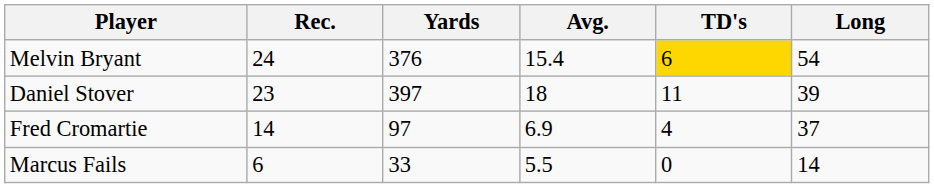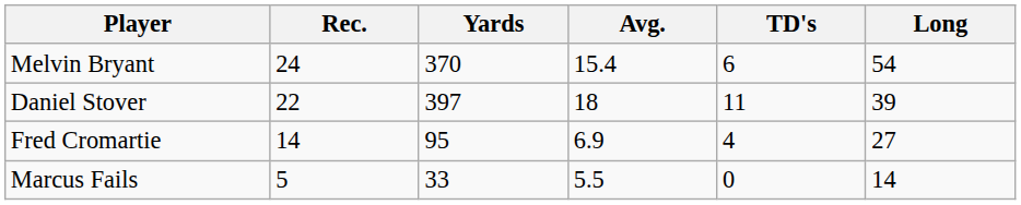 <table class="wikitable sortable">
 <tr>
 <th bgcolor="#DDDDFF" width="16%">Player</th>
 <th bgcolor="#DDDDFF" width="9%">Rec.</th>
 <th bgcolor="#DDDDFF" width="9%">Yards</th>
 <th bgcolor="#DDDDFF" width="9%">Avg.</th>
 <th bgcolor="#DDDDFF" width="9%">TD's</th>
 <th bgcolor="#DDDDFF" width="9%">Long</th>
 </tr>
 <tr>
 <td>Melvin Bryant</td>
 <td>24</td>
-<td>376</td>
+<td>370</td>
 <td>15.4</td>
-<td style="background: gold;">6</td>
+<td>6</td>
 <td>54</td>
 </tr>
 <tr>
 <td>Daniel Stover</td>
-<td>23</td>
+<td>22</td>
 <td>397</td>
 <td>18</td>
 <td>11</td>
 <td>39</td>
 </tr>
 <tr>
 <td>Fred Cromartie</td>
 <td>14</td>
-<td>97</td>
+<td>95</td>
 <td>6.9</td>
 <td>4</td>
-<td>37</td>
+<td>27</td>
 </tr>
 <tr>
 <td>Marcus Fails</td>
-<td>6</td>
+<td>5</td>
 <td>33</td>
 <td>5.5</td>
 <td>0</td>
 <td>14</td>
 </tr>
 </table>
